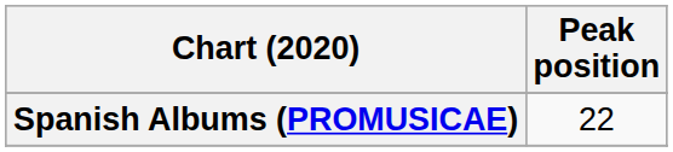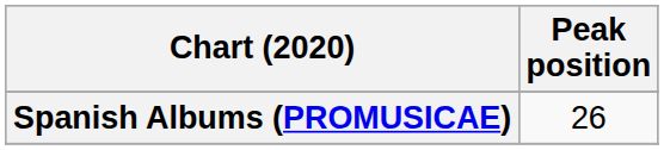 <table class="wikitable sortable plainrowheaders" style="text-align:center">
 <tr>
 <th scope="col">Chart (2020)</th>
 <th scope="col">Peak<br>position</th>
 </tr>
 <tr>
 </tr>
 <tr>
 </tr>
 <tr>
 </tr>
 <tr>
 </tr>
 <tr>
 </tr>
 <tr>
 </tr>
 <tr>
 </tr>
 <tr>
 </tr>
 <tr>
 </tr>
 <tr>
 </tr>
 <tr>
 <th scope="row">Spanish Albums (<a href='#'>PROMUSICAE</a>)</th>
-<td>22</td>
+<td>26</td>
 </tr>
 <tr>
 </tr>
 <tr>
 </tr>
 <tr>
 </tr>
 <tr>
 </tr>
 </table>
